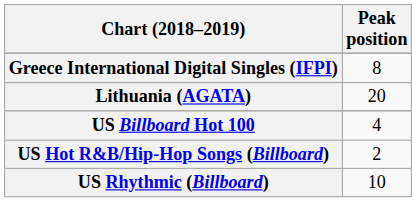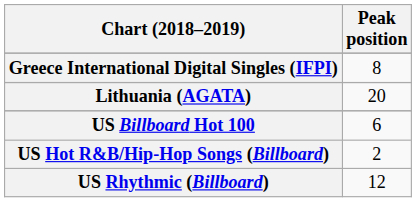 <table class="wikitable sortable plainrowheaders" style="text-align:center">
 <tr>
 <th scope="col">Chart (2018–2019)</th>
 <th scope="col">Peak<br> position</th>
 </tr>
 <tr>
 </tr>
 <tr>
 </tr>
 <tr>
 </tr>
 <tr>
 </tr>
 <tr>
 </tr>
 <tr>
 <th scope="row">Greece International Digital Singles (<a href='#'>IFPI</a>)</th>
 <td>8</td>
 </tr>
 <tr>
 </tr>
 <tr>
 <th scope="row">Lithuania (<a href='#'>AGATA</a>)</th>
 <td>20</td>
 </tr>
 <tr>
 </tr>
 <tr>
 </tr>
 <tr>
 </tr>
 <tr>
 </tr>
 <tr>
 </tr>
 <tr>
 </tr>
 <tr>
 </tr>
 <tr>
 </tr>
 <tr>
 </tr>
 <tr>
 <th scope="row">US <a href='#'><em>Billboard</em> Hot 100</a></th>
-<td>4</td>
+<td>6</td>
 </tr>
 <tr>
 <th scope="row">US <a href='#'>Hot R&B/Hip-Hop Songs</a> (<em><a href='#'>Billboard</a></em>)</th>
 <td>2</td>
 </tr>
 <tr>
 <th scope="row">US <a href='#'>Rhythmic</a> (<em><a href='#'>Billboard</a></em>)</th>
-<td>10</td>
+<td>12</td>
 </tr>
 </table>
